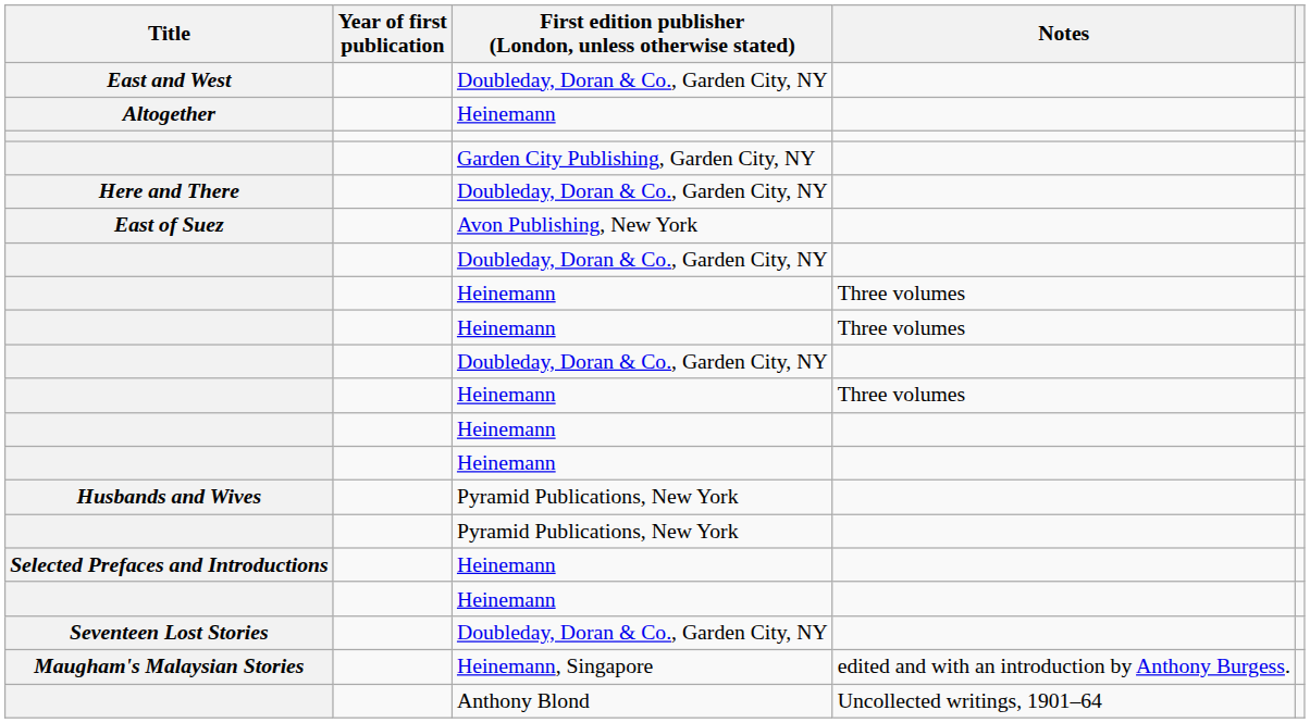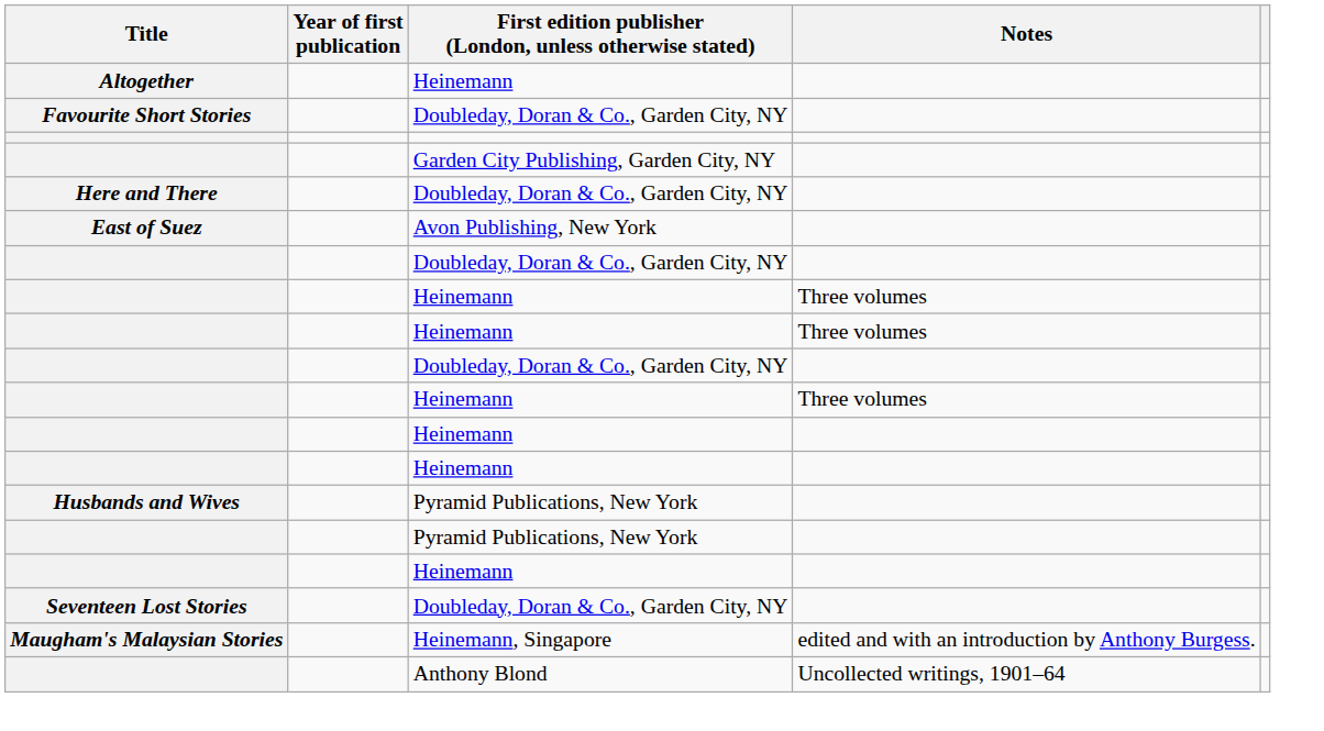 <table class="wikitable plainrowheaders sortable" style="margin-right: 0;">
 <tr>
 <th scope="col">Title</th>
 <th scope="col">Year of first<br>publication</th>
 <th scope="col">First edition publisher<br>(London, unless otherwise stated)</th>
 <th scope="col" class="unsortable">Notes</th>
 <th scope="col" class="unsortable"></th>
 </tr>
 <tr>
-<th scope="row"><em>East and West</em></th>
+<th scope="row"><em>Altogether</em></th>
 <td></td>
-<td><a href='#'>Doubleday, Doran & Co.</a>, Garden City, NY</td>
+<td><a href='#'>Heinemann</a></td>
 <td></td>
 <td style="text-align: center;"></td>
 </tr>
 <tr>
-<th scope="row"><em>Altogether</em></th>
+<th scope="row"><em>Favourite Short Stories</em></th>
 <td></td>
-<td><a href='#'>Heinemann</a></td>
+<td><a href='#'>Doubleday, Doran & Co.</a>, Garden City, NY</td>
 <td></td>
 <td style="text-align: center;"></td>
 </tr>
 <tr>
 <th scope="row"></th>
 <td></td>
 <td></td>
 <td></td>
 <td style="text-align: center;"></td>
 </tr>
 <tr>
 <th scope="row"></th>
 <td></td>
 <td><a href='#'>Garden City Publishing</a>, Garden City, NY</td>
 <td></td>
 <td style="text-align: center;"></td>
 </tr>
 <tr>
 <th scope="row"><em>Here and There</em></th>
 <td></td>
 <td><a href='#'>Doubleday, Doran & Co.</a>, Garden City, NY</td>
 <td></td>
 <td style="text-align: center;"></td>
 </tr>
 <tr>
 <th scope="row"><em>East of Suez</em></th>
 <td></td>
 <td><a href='#'>Avon Publishing</a>, New York</td>
 <td></td>
 <td style="text-align: center;"></td>
 </tr>
 <tr>
 <th scope="row"></th>
 <td></td>
 <td><a href='#'>Doubleday, Doran & Co.</a>, Garden City, NY</td>
 <td></td>
 <td style="text-align: center;"></td>
 </tr>
 <tr>
 <th scope="row"></th>
 <td></td>
 <td><a href='#'>Heinemann</a></td>
 <td>Three volumes</td>
 <td style="text-align: center;"></td>
 </tr>
 <tr>
 <th scope="row"></th>
 <td></td>
 <td><a href='#'>Heinemann</a></td>
 <td>Three volumes</td>
 <td style="text-align: center;"></td>
 </tr>
 <tr>
 <th scope="row"></th>
 <td></td>
 <td><a href='#'>Doubleday, Doran & Co.</a>, Garden City, NY</td>
 <td></td>
 <td style="text-align: center;"></td>
 </tr>
 <tr>
 <th scope="row"></th>
 <td></td>
 <td><a href='#'>Heinemann</a></td>
 <td>Three volumes</td>
 <td style="text-align: center;"></td>
 </tr>
 <tr>
 <th scope="row"></th>
 <td></td>
 <td><a href='#'>Heinemann</a></td>
 <td></td>
 <td style="text-align: center;"></td>
 </tr>
 <tr>
 <th scope="row"></th>
 <td></td>
 <td><a href='#'>Heinemann</a></td>
 <td></td>
 <td style="text-align: center;"></td>
 </tr>
 <tr>
 <th scope="row"><em>Husbands and Wives</em></th>
 <td></td>
 <td>Pyramid Publications, New York</td>
 <td></td>
 <td style="text-align: center;"></td>
 </tr>
 <tr>
 <th scope="row"></th>
 <td></td>
 <td>Pyramid Publications, New York</td>
 <td></td>
 <td style="text-align: center;"></td>
 </tr>
 <tr>
-<th scope="row"><em>Selected Prefaces and Introductions</em></th>
-<td></td>
-<td><a href='#'>Heinemann</a></td>
-<td></td>
-<td style="text-align: center;"></td>
-</tr>
-<tr>
 <th scope="row"></th>
 <td></td>
 <td><a href='#'>Heinemann</a></td>
 <td></td>
 <td style="text-align: center;"></td>
 </tr>
 <tr>
 <th scope="row"><em>Seventeen Lost Stories</em></th>
 <td></td>
 <td><a href='#'>Doubleday, Doran & Co.</a>, Garden City, NY</td>
 <td></td>
 <td style="text-align: center;"></td>
 </tr>
 <tr>
 <th scope="row"><em>Maugham's Malaysian Stories</em></th>
 <td></td>
 <td><a href='#'>Heinemann</a>, Singapore</td>
 <td>edited and with an introduction by <a href='#'>Anthony Burgess</a>.</td>
 <td style="text-align: center;"></td>
 </tr>
 <tr>
 <th scope="row"></th>
 <td></td>
 <td>Anthony Blond</td>
 <td>Uncollected writings, 1901–64</td>
 <td style="text-align: center;"></td>
 </tr>
 </table>
